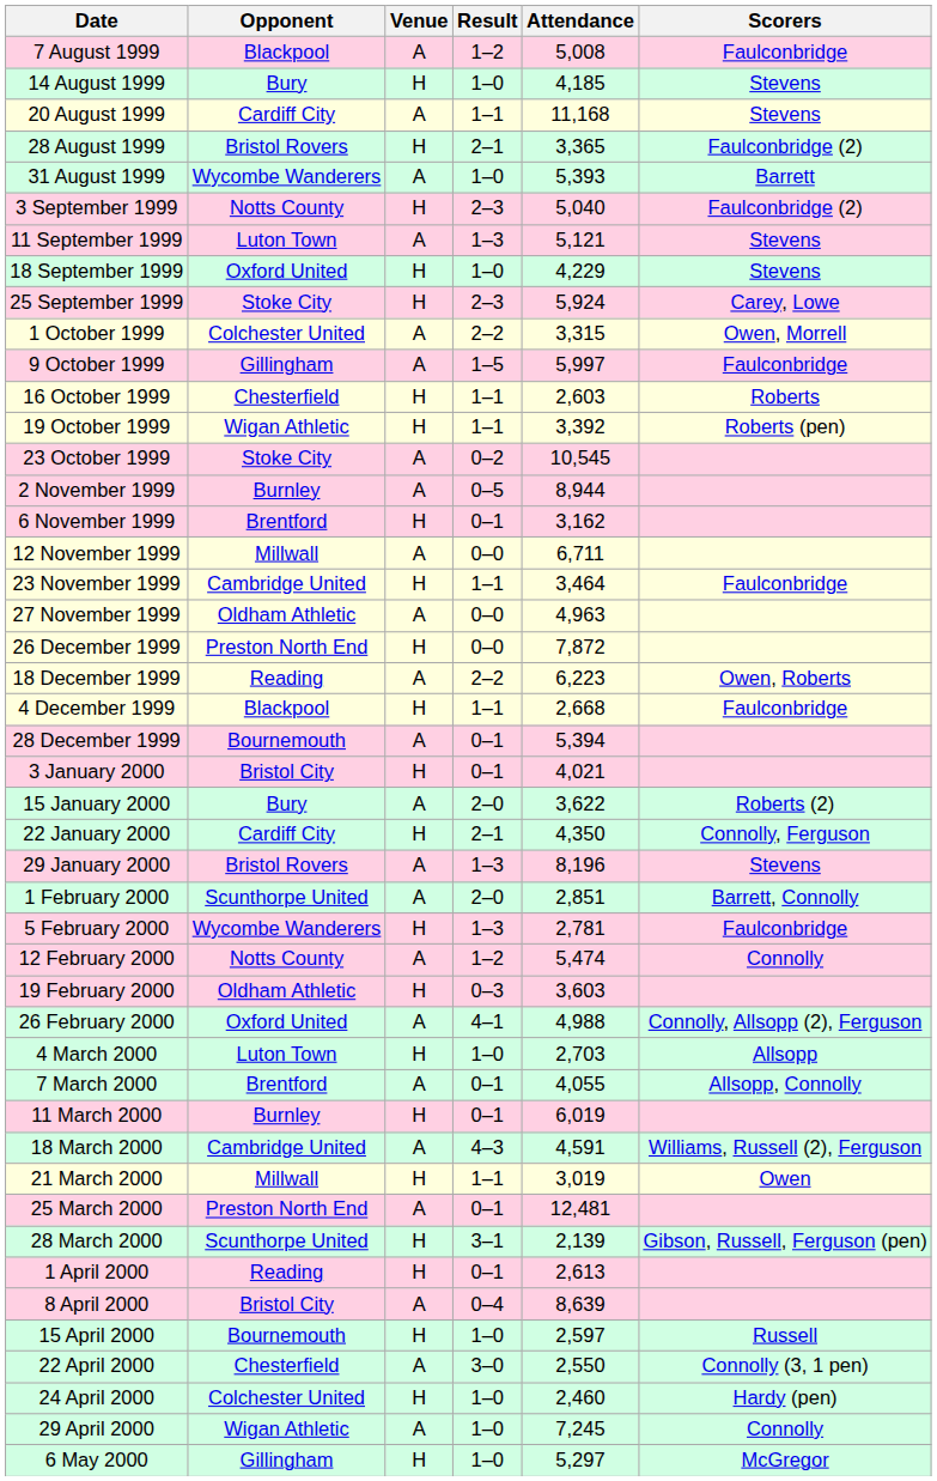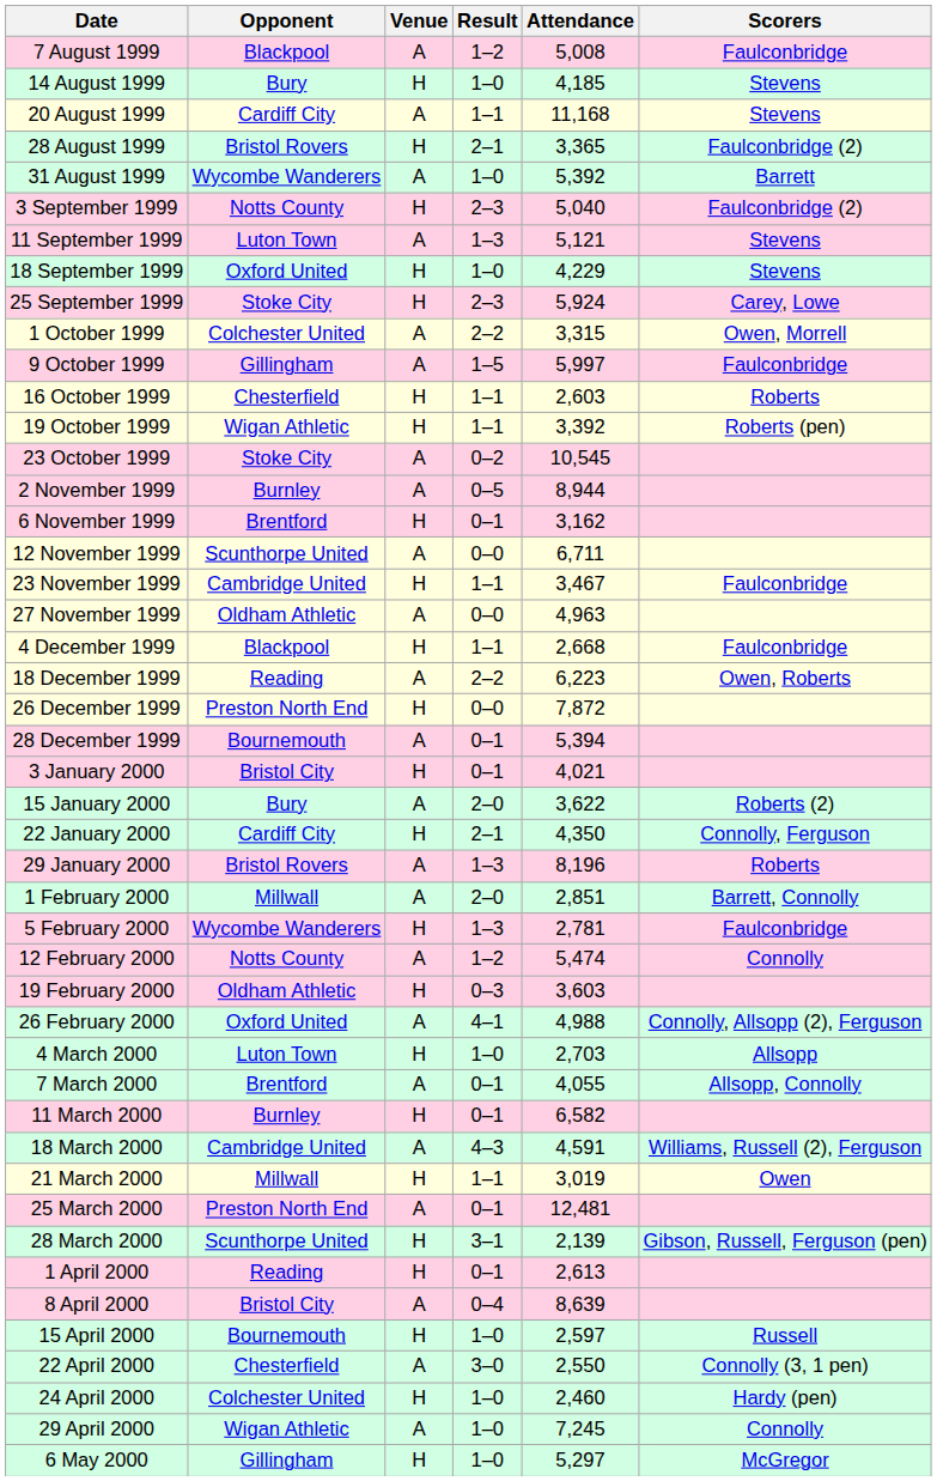 <table class="wikitable sortable" style="font-size:100%; text-align:center">
 <tr>
 <th>Date</th>
 <th>Opponent</th>
 <th>Venue</th>
 <th>Result</th>
 <th>Attendance</th>
 <th>Scorers</th>
 </tr>
 <tr style="background-color: #ffd0e3;">
 <td>7 August 1999</td>
 <td><a href='#'>Blackpool</a></td>
 <td>A</td>
 <td>1–2</td>
 <td>5,008</td>
 <td><a href='#'>Faulconbridge</a></td>
 </tr>
 <tr style="background-color: #d0ffe3;">
 <td>14 August 1999</td>
 <td><a href='#'>Bury</a></td>
 <td>H</td>
 <td>1–0</td>
 <td>4,185</td>
 <td><a href='#'>Stevens</a></td>
 </tr>
 <tr style="background-color: #ffffdd;">
 <td>20 August 1999</td>
 <td><a href='#'>Cardiff City</a></td>
 <td>A</td>
 <td>1–1</td>
 <td>11,168</td>
 <td><a href='#'>Stevens</a></td>
 </tr>
 <tr style="background-color: #d0ffe3;">
 <td>28 August 1999</td>
 <td><a href='#'>Bristol Rovers</a></td>
 <td>H</td>
 <td>2–1</td>
 <td>3,365</td>
 <td><a href='#'>Faulconbridge</a> (2)</td>
 </tr>
 <tr style="background-color: #d0ffe3;">
 <td>31 August 1999</td>
 <td><a href='#'>Wycombe Wanderers</a></td>
 <td>A</td>
 <td>1–0</td>
-<td>5,393</td>
+<td>5,392</td>
 <td><a href='#'>Barrett</a></td>
 </tr>
 <tr style="background-color: #ffd0e3;">
 <td>3 September 1999</td>
 <td><a href='#'>Notts County</a></td>
 <td>H</td>
 <td>2–3</td>
 <td>5,040</td>
 <td><a href='#'>Faulconbridge</a> (2)</td>
 </tr>
 <tr style="background-color: #ffd0e3;">
 <td>11 September 1999</td>
 <td><a href='#'>Luton Town</a></td>
 <td>A</td>
 <td>1–3</td>
 <td>5,121</td>
 <td><a href='#'>Stevens</a></td>
 </tr>
 <tr style="background-color: #d0ffe3;">
 <td>18 September 1999</td>
 <td><a href='#'>Oxford United</a></td>
 <td>H</td>
 <td>1–0</td>
 <td>4,229</td>
 <td><a href='#'>Stevens</a></td>
 </tr>
 <tr style="background-color: #ffd0e3;">
 <td>25 September 1999</td>
 <td><a href='#'>Stoke City</a></td>
 <td>H</td>
 <td>2–3</td>
 <td>5,924</td>
 <td><a href='#'>Carey</a>, <a href='#'>Lowe</a></td>
 </tr>
 <tr style="background-color: #ffffdd;">
 <td>1 October 1999</td>
 <td><a href='#'>Colchester United</a></td>
 <td>A</td>
 <td>2–2</td>
 <td>3,315</td>
 <td><a href='#'>Owen</a>, <a href='#'>Morrell</a></td>
 </tr>
 <tr style="background-color: #ffd0e3;">
 <td>9 October 1999</td>
 <td><a href='#'>Gillingham</a></td>
 <td>A</td>
 <td>1–5</td>
 <td>5,997</td>
 <td><a href='#'>Faulconbridge</a></td>
 </tr>
 <tr style="background-color: #ffffdd;">
 <td>16 October 1999</td>
 <td><a href='#'>Chesterfield</a></td>
 <td>H</td>
 <td>1–1</td>
 <td>2,603</td>
 <td><a href='#'>Roberts</a></td>
 </tr>
 <tr style="background-color: #ffffdd;">
 <td>19 October 1999</td>
 <td><a href='#'>Wigan Athletic</a></td>
 <td>H</td>
 <td>1–1</td>
 <td>3,392</td>
 <td><a href='#'>Roberts</a> (pen)</td>
 </tr>
 <tr style="background-color: #ffd0e3;">
 <td>23 October 1999</td>
 <td><a href='#'>Stoke City</a></td>
 <td>A</td>
 <td>0–2</td>
 <td>10,545</td>
 <td></td>
 </tr>
 <tr style="background-color: #ffd0e3;">
 <td>2 November 1999</td>
 <td><a href='#'>Burnley</a></td>
 <td>A</td>
 <td>0–5</td>
 <td>8,944</td>
 <td></td>
 </tr>
 <tr style="background-color: #ffd0e3;">
 <td>6 November 1999</td>
 <td><a href='#'>Brentford</a></td>
 <td>H</td>
 <td>0–1</td>
 <td>3,162</td>
 <td></td>
 </tr>
 <tr style="background-color: #ffffdd;">
 <td>12 November 1999</td>
-<td><a href='#'>Millwall</a></td>
+<td><a href='#'>Scunthorpe United</a></td>
 <td>A</td>
 <td>0–0</td>
 <td>6,711</td>
 <td></td>
 </tr>
 <tr style="background-color: #ffffdd;">
 <td>23 November 1999</td>
 <td><a href='#'>Cambridge United</a></td>
 <td>H</td>
 <td>1–1</td>
-<td>3,464</td>
+<td>3,467</td>
 <td><a href='#'>Faulconbridge</a></td>
 </tr>
 <tr style="background-color: #ffffdd;">
 <td>27 November 1999</td>
 <td><a href='#'>Oldham Athletic</a></td>
 <td>A</td>
 <td>0–0</td>
 <td>4,963</td>
 <td></td>
 </tr>
 <tr style="background-color: #ffffdd;">
-<td>26 December 1999</td>
-<td><a href='#'>Preston North End</a></td>
+<td>4 December 1999</td>
+<td><a href='#'>Blackpool</a></td>
 <td>H</td>
-<td>0–0</td>
-<td>7,872</td>
-<td></td>
+<td>1–1</td>
+<td>2,668</td>
+<td><a href='#'>Faulconbridge</a></td>
 </tr>
 <tr style="background-color: #ffffdd;">
 <td>18 December 1999</td>
 <td><a href='#'>Reading</a></td>
 <td>A</td>
 <td>2–2</td>
 <td>6,223</td>
 <td><a href='#'>Owen</a>, <a href='#'>Roberts</a></td>
 </tr>
 <tr style="background-color: #ffffdd;">
-<td>4 December 1999</td>
-<td><a href='#'>Blackpool</a></td>
+<td>26 December 1999</td>
+<td><a href='#'>Preston North End</a></td>
 <td>H</td>
-<td>1–1</td>
-<td>2,668</td>
-<td><a href='#'>Faulconbridge</a></td>
+<td>0–0</td>
+<td>7,872</td>
+<td></td>
 </tr>
 <tr style="background-color: #ffd0e3;">
 <td>28 December 1999</td>
 <td><a href='#'>Bournemouth</a></td>
 <td>A</td>
 <td>0–1</td>
 <td>5,394</td>
 <td></td>
 </tr>
 <tr style="background-color: #ffd0e3;">
 <td>3 January 2000</td>
 <td><a href='#'>Bristol City</a></td>
 <td>H</td>
 <td>0–1</td>
 <td>4,021</td>
 <td></td>
 </tr>
 <tr style="background-color: #d0ffe3;">
 <td>15 January 2000</td>
 <td><a href='#'>Bury</a></td>
 <td>A</td>
 <td>2–0</td>
 <td>3,622</td>
 <td><a href='#'>Roberts</a> (2)</td>
 </tr>
 <tr style="background-color: #d0ffe3;">
 <td>22 January 2000</td>
 <td><a href='#'>Cardiff City</a></td>
 <td>H</td>
 <td>2–1</td>
 <td>4,350</td>
 <td><a href='#'>Connolly</a>, <a href='#'>Ferguson</a></td>
 </tr>
 <tr style="background-color: #ffd0e3;">
 <td>29 January 2000</td>
 <td><a href='#'>Bristol Rovers</a></td>
 <td>A</td>
 <td>1–3</td>
 <td>8,196</td>
-<td><a href='#'>Stevens</a></td>
+<td><a href='#'>Roberts</a></td>
 </tr>
 <tr style="background-color: #d0ffe3;">
 <td>1 February 2000</td>
-<td><a href='#'>Scunthorpe United</a></td>
+<td><a href='#'>Millwall</a></td>
 <td>A</td>
 <td>2–0</td>
 <td>2,851</td>
 <td><a href='#'>Barrett</a>, <a href='#'>Connolly</a></td>
 </tr>
 <tr style="background-color: #ffd0e3;">
 <td>5 February 2000</td>
 <td><a href='#'>Wycombe Wanderers</a></td>
 <td>H</td>
 <td>1–3</td>
 <td>2,781</td>
 <td><a href='#'>Faulconbridge</a></td>
 </tr>
 <tr style="background-color: #ffd0e3;">
 <td>12 February 2000</td>
 <td><a href='#'>Notts County</a></td>
 <td>A</td>
 <td>1–2</td>
 <td>5,474</td>
 <td><a href='#'>Connolly</a></td>
 </tr>
 <tr style="background-color: #ffd0e3;">
 <td>19 February 2000</td>
 <td><a href='#'>Oldham Athletic</a></td>
 <td>H</td>
 <td>0–3</td>
 <td>3,603</td>
 <td></td>
 </tr>
 <tr style="background-color: #d0ffe3;">
 <td>26 February 2000</td>
 <td><a href='#'>Oxford United</a></td>
 <td>A</td>
 <td>4–1</td>
 <td>4,988</td>
 <td><a href='#'>Connolly</a>, <a href='#'>Allsopp</a> (2), <a href='#'>Ferguson</a></td>
 </tr>
 <tr style="background-color: #d0ffe3;">
 <td>4 March 2000</td>
 <td><a href='#'>Luton Town</a></td>
 <td>H</td>
 <td>1–0</td>
 <td>2,703</td>
 <td><a href='#'>Allsopp</a></td>
 </tr>
 <tr style="background-color: #d0ffe3;">
 <td>7 March 2000</td>
 <td><a href='#'>Brentford</a></td>
 <td>A</td>
 <td>0–1</td>
 <td>4,055</td>
 <td><a href='#'>Allsopp</a>, <a href='#'>Connolly</a></td>
 </tr>
 <tr style="background-color: #ffd0e3;">
 <td>11 March 2000</td>
 <td><a href='#'>Burnley</a></td>
 <td>H</td>
 <td>0–1</td>
-<td>6,019</td>
+<td>6,582</td>
 <td></td>
 </tr>
 <tr style="background-color: #d0ffe3;">
 <td>18 March 2000</td>
 <td><a href='#'>Cambridge United</a></td>
 <td>A</td>
 <td>4–3</td>
 <td>4,591</td>
 <td><a href='#'>Williams</a>, <a href='#'>Russell</a> (2), <a href='#'>Ferguson</a></td>
 </tr>
 <tr style="background-color: #ffffdd;">
 <td>21 March 2000</td>
 <td><a href='#'>Millwall</a></td>
 <td>H</td>
 <td>1–1</td>
 <td>3,019</td>
 <td><a href='#'>Owen</a></td>
 </tr>
 <tr style="background-color: #ffd0e3;">
 <td>25 March 2000</td>
 <td><a href='#'>Preston North End</a></td>
 <td>A</td>
 <td>0–1</td>
 <td>12,481</td>
 <td></td>
 </tr>
 <tr style="background-color: #d0ffe3;">
 <td>28 March 2000</td>
 <td><a href='#'>Scunthorpe United</a></td>
 <td>H</td>
 <td>3–1</td>
 <td>2,139</td>
 <td><a href='#'>Gibson</a>, <a href='#'>Russell</a>, <a href='#'>Ferguson</a> (pen)</td>
 </tr>
 <tr style="background-color: #ffd0e3;">
 <td>1 April 2000</td>
 <td><a href='#'>Reading</a></td>
 <td>H</td>
 <td>0–1</td>
 <td>2,613</td>
 <td></td>
 </tr>
 <tr style="background-color: #ffd0e3;">
 <td>8 April 2000</td>
 <td><a href='#'>Bristol City</a></td>
 <td>A</td>
 <td>0–4</td>
 <td>8,639</td>
 <td></td>
 </tr>
 <tr style="background-color: #d0ffe3;">
 <td>15 April 2000</td>
 <td><a href='#'>Bournemouth</a></td>
 <td>H</td>
 <td>1–0</td>
 <td>2,597</td>
 <td><a href='#'>Russell</a></td>
 </tr>
 <tr style="background-color: #d0ffe3;">
 <td>22 April 2000</td>
 <td><a href='#'>Chesterfield</a></td>
 <td>A</td>
 <td>3–0</td>
 <td>2,550</td>
 <td><a href='#'>Connolly</a> (3, 1 pen)</td>
 </tr>
 <tr style="background-color: #d0ffe3;">
 <td>24 April 2000</td>
 <td><a href='#'>Colchester United</a></td>
 <td>H</td>
 <td>1–0</td>
 <td>2,460</td>
 <td><a href='#'>Hardy</a> (pen)</td>
 </tr>
 <tr style="background-color: #d0ffe3;">
 <td>29 April 2000</td>
 <td><a href='#'>Wigan Athletic</a></td>
 <td>A</td>
 <td>1–0</td>
 <td>7,245</td>
 <td><a href='#'>Connolly</a></td>
 </tr>
 <tr style="background-color: #d0ffe3;">
 <td>6 May 2000</td>
 <td><a href='#'>Gillingham</a></td>
 <td>H</td>
 <td>1–0</td>
 <td>5,297</td>
 <td><a href='#'>McGregor</a></td>
 </tr>
 </table>
